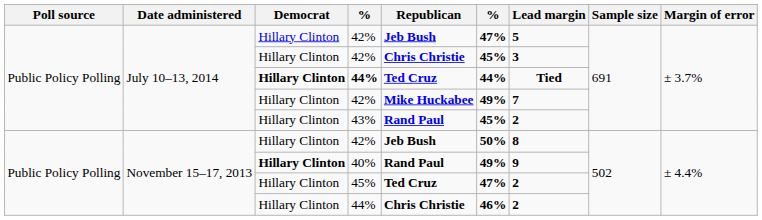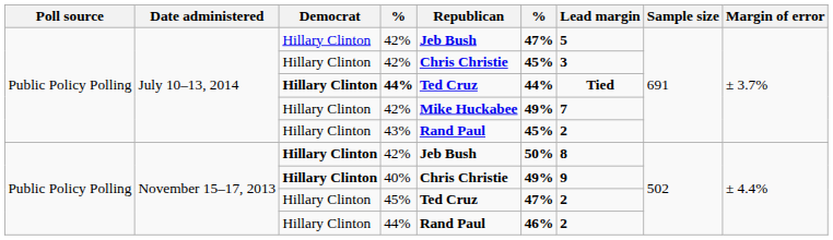 <table class="wikitable">
 <tr valign=bottom>
 <th>Poll source</th>
 <th>Date administered</th>
 <th>Democrat</th>
 <th>%</th>
 <th>Republican</th>
 <th>%</th>
 <th>Lead margin</th>
 <th>Sample size</th>
 <th>Margin of error</th>
 </tr>
 <tr>
 <td rowspan=5>Public Policy Polling</td>
 <td rowspan=5>July 10–13, 2014</td>
 <td><a href='#'>Hillary Clinton</a></td>
 <td>42%</td>
 <td><strong><a href='#'>Jeb Bush</a></strong></td>
 <td><strong>47%</strong></td>
 <td><strong>5</strong></td>
 <td rowspan=5>691</td>
 <td rowspan=5>± 3.7%</td>
 </tr>
 <tr>
 <td>Hillary Clinton</td>
 <td>42%</td>
 <td><strong><a href='#'>Chris Christie</a></strong></td>
 <td><strong>45%</strong></td>
 <td><strong>3</strong></td>
 </tr>
 <tr>
 <td><strong>Hillary Clinton</strong></td>
 <td><strong>44%</strong></td>
 <td><strong><a href='#'>Ted Cruz</a></strong></td>
 <td><strong>44%</strong></td>
 <td align=center><strong>Tied</strong></td>
 </tr>
 <tr>
 <td>Hillary Clinton</td>
 <td>42%</td>
 <td><strong><a href='#'>Mike Huckabee</a></strong></td>
 <td><strong>49%</strong></td>
 <td><strong>7</strong></td>
 </tr>
 <tr>
 <td>Hillary Clinton</td>
 <td>43%</td>
 <td><strong><a href='#'>Rand Paul</a></strong></td>
 <td><strong>45%</strong></td>
 <td><strong>2</strong></td>
 </tr>
 <tr>
 <td rowspan=4>Public Policy Polling</td>
 <td rowspan=4>November 15–17, 2013</td>
-<td>Hillary Clinton</td>
+<td><strong>Hillary Clinton</strong></td>
 <td>42%</td>
 <td><strong>Jeb Bush</strong></td>
 <td><strong>50%</strong></td>
 <td><strong>8</strong></td>
 <td rowspan=4>502</td>
 <td rowspan=4>± 4.4%</td>
 </tr>
 <tr>
 <td><strong>Hillary Clinton</strong></td>
 <td>40%</td>
-<td><strong>Rand Paul</strong></td>
+<td><strong>Chris Christie</strong></td>
 <td><strong>49%</strong></td>
 <td><strong>9</strong></td>
 </tr>
 <tr>
 <td>Hillary Clinton</td>
 <td>45%</td>
 <td><strong>Ted Cruz</strong></td>
 <td><strong>47%</strong></td>
 <td><strong>2</strong></td>
 </tr>
 <tr>
 <td>Hillary Clinton</td>
 <td>44%</td>
-<td><strong>Chris Christie</strong></td>
+<td><strong>Rand Paul</strong></td>
 <td><strong>46%</strong></td>
 <td><strong>2</strong></td>
 </tr>
 </table>
